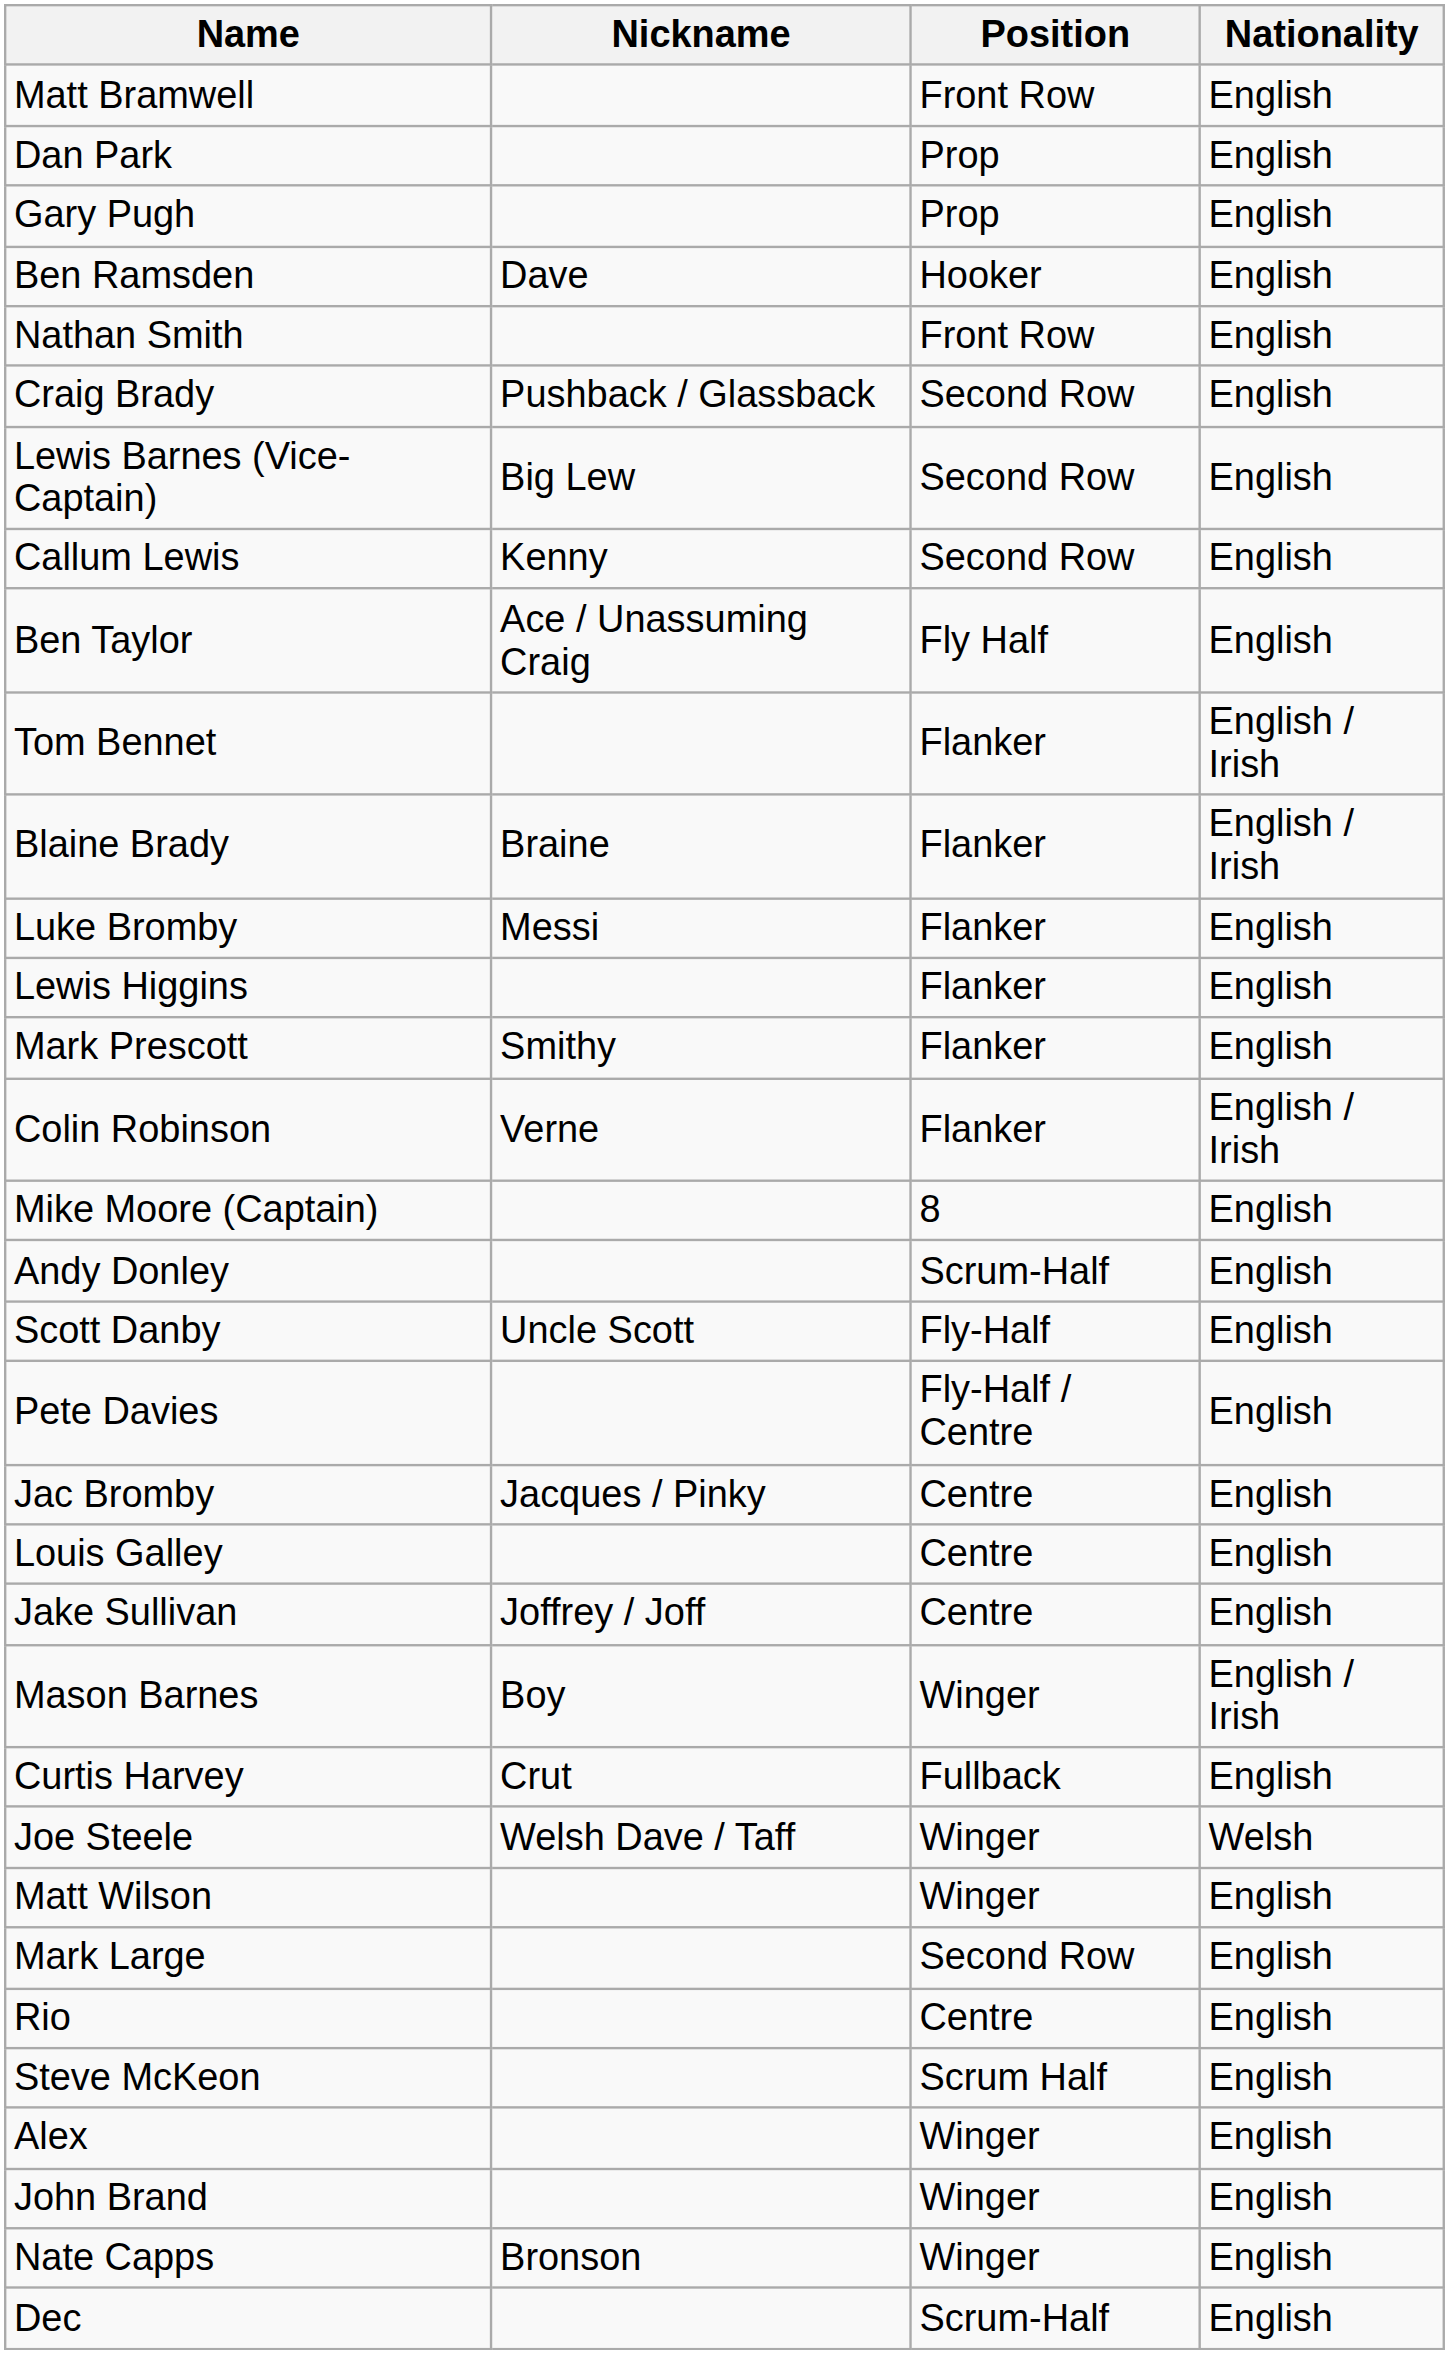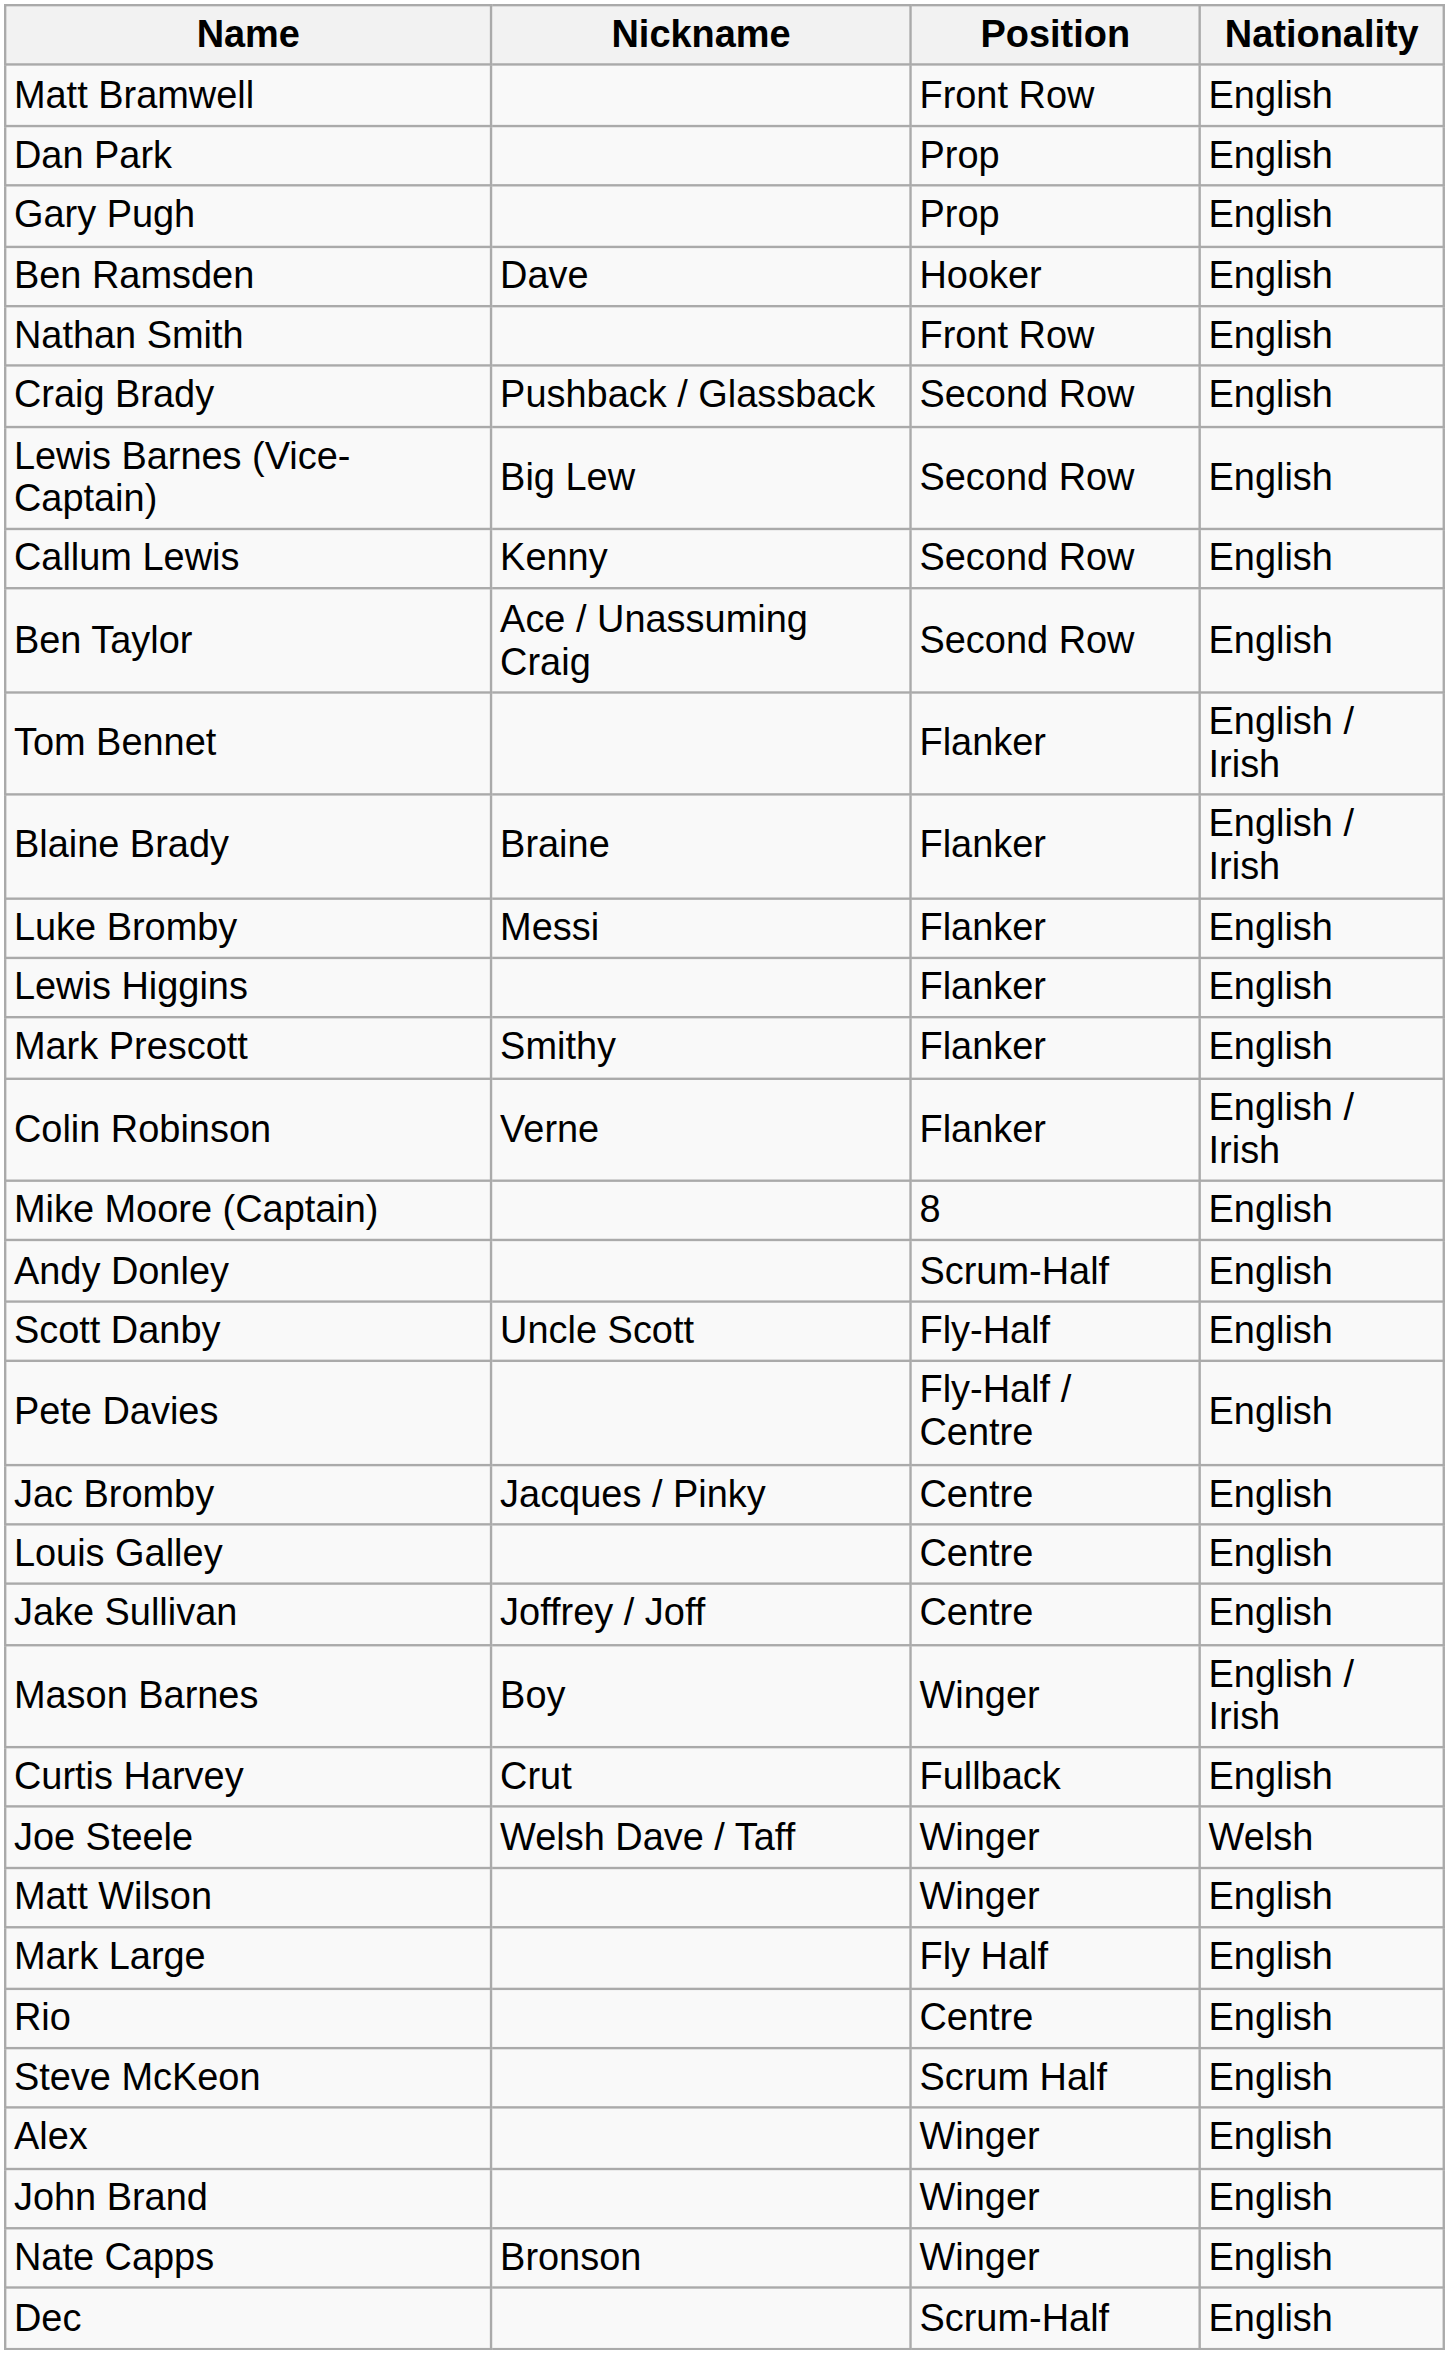 <table class="wikitable">
 <tr>
 <th>Name</th>
 <th>Nickname</th>
 <th>Position</th>
 <th>Nationality</th>
 </tr>
 <tr>
 <td>Matt Bramwell</td>
 <td></td>
 <td>Front Row</td>
 <td>English</td>
 </tr>
 <tr>
 <td>Dan Park</td>
 <td></td>
 <td>Prop</td>
 <td>English</td>
 </tr>
 <tr>
 <td>Gary Pugh</td>
 <td></td>
 <td>Prop</td>
 <td>English</td>
 </tr>
 <tr>
 <td>Ben Ramsden</td>
 <td>Dave</td>
 <td>Hooker</td>
 <td>English</td>
 </tr>
 <tr>
 <td>Nathan Smith</td>
 <td></td>
 <td>Front Row</td>
 <td>English</td>
 </tr>
 <tr>
 <td>Craig Brady</td>
 <td>Pushback / Glassback</td>
 <td>Second Row</td>
 <td>English</td>
 </tr>
 <tr>
 <td>Lewis Barnes (Vice-Captain)</td>
 <td>Big Lew</td>
 <td>Second Row</td>
 <td>English</td>
 </tr>
 <tr>
 <td>Callum Lewis</td>
 <td>Kenny</td>
 <td>Second Row</td>
 <td>English</td>
 </tr>
 <tr>
 <td>Ben Taylor</td>
 <td>Ace / Unassuming Craig</td>
-<td>Fly Half</td>
+<td>Second Row</td>
 <td>English</td>
 </tr>
 <tr>
 <td>Tom Bennet</td>
 <td></td>
 <td>Flanker</td>
 <td>English / Irish</td>
 </tr>
 <tr>
 <td>Blaine Brady</td>
 <td>Braine</td>
 <td>Flanker</td>
 <td>English / Irish</td>
 </tr>
 <tr>
 <td>Luke Bromby</td>
 <td>Messi</td>
 <td>Flanker</td>
 <td>English</td>
 </tr>
 <tr>
 <td>Lewis Higgins</td>
 <td></td>
 <td>Flanker</td>
 <td>English</td>
 </tr>
 <tr>
 <td>Mark Prescott</td>
 <td>Smithy</td>
 <td>Flanker</td>
 <td>English</td>
 </tr>
 <tr>
 <td>Colin Robinson</td>
 <td>Verne</td>
 <td>Flanker</td>
 <td>English / Irish</td>
 </tr>
 <tr>
 <td>Mike Moore (Captain)</td>
 <td></td>
 <td>8</td>
 <td>English</td>
 </tr>
 <tr>
 <td>Andy Donley</td>
 <td></td>
 <td>Scrum-Half</td>
 <td>English</td>
 </tr>
 <tr>
 <td>Scott Danby</td>
 <td>Uncle Scott</td>
 <td>Fly-Half</td>
 <td>English</td>
 </tr>
 <tr>
 <td>Pete Davies</td>
 <td></td>
 <td>Fly-Half / Centre</td>
 <td>English</td>
 </tr>
 <tr>
 <td>Jac Bromby</td>
 <td>Jacques / Pinky</td>
 <td>Centre</td>
 <td>English</td>
 </tr>
 <tr>
 <td>Louis Galley</td>
 <td></td>
 <td>Centre</td>
 <td>English</td>
 </tr>
 <tr>
 <td>Jake Sullivan</td>
 <td>Joffrey / Joff</td>
 <td>Centre</td>
 <td>English</td>
 </tr>
 <tr>
 <td>Mason Barnes</td>
 <td>Boy</td>
 <td>Winger</td>
 <td>English / Irish</td>
 </tr>
 <tr>
 <td>Curtis Harvey</td>
 <td>Crut</td>
 <td>Fullback</td>
 <td>English</td>
 </tr>
 <tr>
 <td>Joe Steele</td>
 <td>Welsh Dave / Taff</td>
 <td>Winger</td>
 <td>Welsh</td>
 </tr>
 <tr>
 <td>Matt Wilson</td>
 <td></td>
 <td>Winger</td>
 <td>English</td>
 </tr>
 <tr>
 <td>Mark Large</td>
 <td></td>
-<td>Second Row</td>
+<td>Fly Half</td>
 <td>English</td>
 </tr>
 <tr>
 <td>Rio</td>
 <td></td>
 <td>Centre</td>
 <td>English</td>
 </tr>
 <tr>
 <td>Steve McKeon</td>
 <td></td>
 <td>Scrum Half</td>
 <td>English</td>
 </tr>
 <tr>
 <td>Alex</td>
 <td></td>
 <td>Winger</td>
 <td>English</td>
 </tr>
 <tr>
 <td>John Brand</td>
 <td></td>
 <td>Winger</td>
 <td>English</td>
 </tr>
 <tr>
 <td>Nate Capps</td>
 <td>Bronson</td>
 <td>Winger</td>
 <td>English</td>
 </tr>
 <tr>
 <td>Dec</td>
 <td></td>
 <td>Scrum-Half</td>
 <td>English</td>
 </tr>
 </table>
